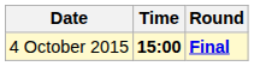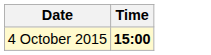 <table class="wikitable">
 <tr>
 <th>Date</th>
 <th>Time</th>
-<th>Round</th>
 </tr>
 <tr style=background:lemonchiffon>
 <td>4 October 2015</td>
 <td><strong>15:00</strong></td>
-<td><strong><a href='#'>Final</a></strong></td>
 </tr>
 </table>
